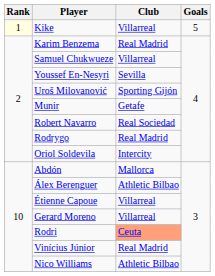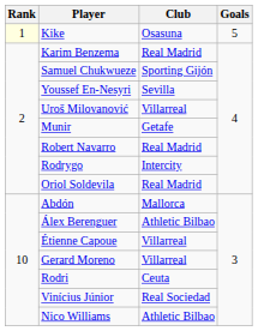 <table class="wikitable" style="text-align:center;">
 <tr>
 <th>Rank</th>
 <th>Player</th>
 <th>Club</th>
 <th>Goals</th>
 </tr>
 <tr>
 <td rowspan=1 style="background: lightyellow;">1</td>
 <td align="left"> <a href='#'>Kike</a></td>
-<td align="left"><a href='#'>Villarreal</a></td>
+<td align="left"><a href='#'>Osasuna</a></td>
 <td>5</td>
 </tr>
 <tr>
 <td rowspan=8>2</td>
 <td align="left"> <a href='#'>Karim Benzema</a></td>
 <td align="left"><a href='#'>Real Madrid</a></td>
 <td rowspan=8>4</td>
 </tr>
 <tr>
 <td align=left> <a href='#'>Samuel Chukwueze</a></td>
-<td align=left><a href='#'>Villarreal</a></td>
+<td align="left"><a href='#'>Sporting Gijón</a></td>
 </tr>
 <tr>
 <td align=left> <a href='#'>Youssef En-Nesyri</a></td>
 <td align=left><a href='#'>Sevilla</a></td>
 </tr>
 <tr>
 <td align="left"> <a href='#'>Uroš Milovanović</a></td>
-<td align="left"><a href='#'>Sporting Gijón</a></td>
+<td align=left><a href='#'>Villarreal</a></td>
 </tr>
 <tr>
 <td align="left"> <a href='#'>Munir</a></td>
 <td align="left"><a href='#'>Getafe</a></td>
 </tr>
 <tr>
 <td align=left> <a href='#'>Robert Navarro</a></td>
-<td align=left><a href='#'>Real Sociedad</a></td>
+<td align="left"><a href='#'>Real Madrid</a></td>
 </tr>
 <tr>
 <td align="left"> <a href='#'>Rodrygo</a></td>
-<td align="left"><a href='#'>Real Madrid</a></td>
+<td align="left"><a href='#'>Intercity</a></td>
 </tr>
 <tr>
 <td align="left"> <a href='#'>Oriol Soldevila</a></td>
-<td align="left"><a href='#'>Intercity</a></td>
+<td align="left"><a href='#'>Real Madrid</a></td>
 </tr>
 <tr>
 <td rowspan=7>10</td>
 <td align=left> <a href='#'>Abdón</a></td>
 <td align=left><a href='#'>Mallorca</a></td>
 <td rowspan=7>3</td>
 </tr>
 <tr>
 <td align=left> <a href='#'>Álex Berenguer</a></td>
 <td align=left><a href='#'>Athletic Bilbao</a></td>
 </tr>
 <tr>
 <td align="left"> <a href='#'>Étienne Capoue</a></td>
 <td align="left"><a href='#'>Villarreal</a></td>
 </tr>
 <tr>
 <td align="left"> <a href='#'>Gerard Moreno</a></td>
 <td align="left"><a href='#'>Villarreal</a></td>
 </tr>
 <tr>
 <td align="left"> <a href='#'>Rodri</a></td>
-<td align="left" style="background: lightsalmon;"><a href='#'>Ceuta</a></td>
+<td align="left"><a href='#'>Ceuta</a></td>
 </tr>
 <tr>
 <td align="left"> <a href='#'>Vinícius Júnior</a></td>
-<td align="left"><a href='#'>Real Madrid</a></td>
+<td align=left><a href='#'>Real Sociedad</a></td>
 </tr>
 <tr>
 <td align=left> <a href='#'>Nico Williams</a></td>
 <td align=left><a href='#'>Athletic Bilbao</a></td>
 </tr>
 </table>
